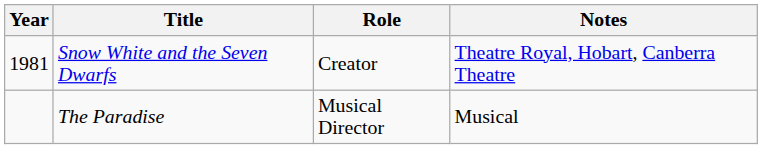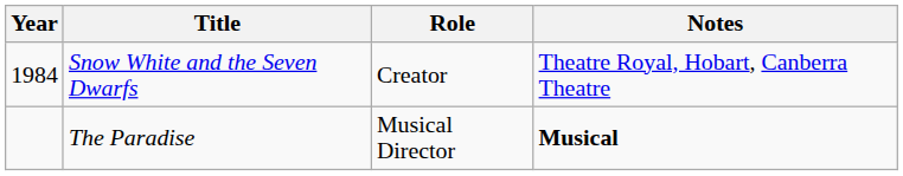 <table class="wikitable">
 <tr>
 <th>Year</th>
 <th>Title</th>
 <th>Role</th>
 <th>Notes</th>
 </tr>
 <tr>
-<td>1981</td>
+<td>1984</td>
 <td><em><a href='#'>Snow White and the Seven Dwarfs</a></em></td>
 <td>Creator</td>
 <td><a href='#'>Theatre Royal, Hobart</a>, <a href='#'>Canberra Theatre</a></td>
 </tr>
 <tr>
 <td></td>
 <td><em>The Paradise</em></td>
 <td>Musical Director</td>
-<td>Musical</td>
+<td><strong>Musical</strong></td>
 </tr>
 </table>
